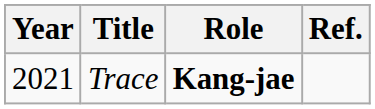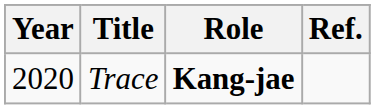 <table class="wikitable">
 <tr>
 <th>Year</th>
 <th>Title</th>
 <th>Role</th>
 <th>Ref.</th>
 </tr>
 <tr>
-<td>2021</td>
+<td>2020</td>
 <td><em>Trace</em></td>
 <td><strong>Kang-jae</strong></td>
 <td></td>
 </tr>
 </table>
